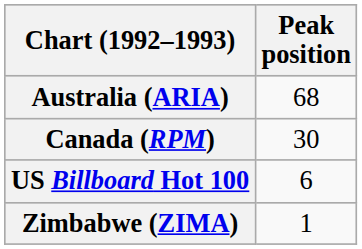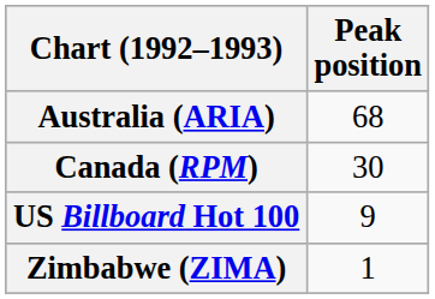 <table class="wikitable sortable plainrowheaders">
 <tr>
 <th>Chart (1992–1993)</th>
 <th>Peak<br>position</th>
 </tr>
 <tr>
 <th scope="row">Australia (<a href='#'>ARIA</a>)</th>
 <td align="center">68</td>
 </tr>
 <tr>
 <th scope="row">Canada (<em><a href='#'>RPM</a></em>)</th>
 <td align="center">30</td>
 </tr>
 <tr>
 <th scope="row">US <a href='#'><em>Billboard</em> Hot 100</a></th>
-<td align="center">6</td>
+<td align="center">9</td>
 </tr>
 <tr>
 <th scope="row">Zimbabwe (<a href='#'>ZIMA</a>)</th>
 <td align="center">1</td>
 </tr>
 </table>
